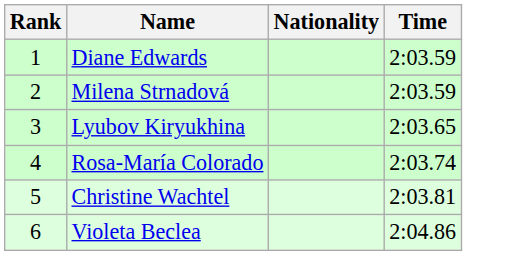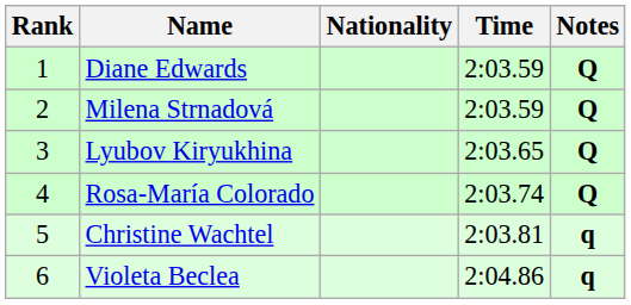 <table class="wikitable sortable" style="text-align:center">
 <tr>
 <th>Rank</th>
 <th>Name</th>
 <th>Nationality</th>
 <th>Time</th>
+<th>Notes</th>
 </tr>
 <tr bgcolor=ccffcc>
 <td>1</td>
 <td align=left><a href='#'>Diane Edwards</a></td>
 <td align=left></td>
 <td>2:03.59</td>
+<td><strong>Q</strong></td>
 </tr>
 <tr bgcolor=ccffcc>
 <td>2</td>
 <td align=left><a href='#'>Milena Strnadová</a></td>
 <td align=left></td>
 <td>2:03.59</td>
+<td><strong>Q</strong></td>
 </tr>
 <tr bgcolor=ccffcc>
 <td>3</td>
 <td align=left><a href='#'>Lyubov Kiryukhina</a></td>
 <td align=left></td>
 <td>2:03.65</td>
+<td><strong>Q</strong></td>
 </tr>
 <tr bgcolor=ccffcc>
 <td>4</td>
 <td align=left><a href='#'>Rosa-María Colorado</a></td>
 <td align=left></td>
 <td>2:03.74</td>
+<td><strong>Q</strong></td>
 </tr>
 <tr bgcolor=ddffdd>
 <td>5</td>
 <td align=left><a href='#'>Christine Wachtel</a></td>
 <td align=left></td>
 <td>2:03.81</td>
+<td><strong>q</strong></td>
 </tr>
 <tr bgcolor=ddffdd>
 <td>6</td>
 <td align=left><a href='#'>Violeta Beclea</a></td>
 <td align=left></td>
 <td>2:04.86</td>
+<td><strong>q</strong></td>
 </tr>
 </table>
